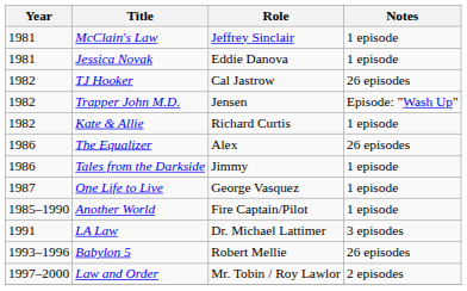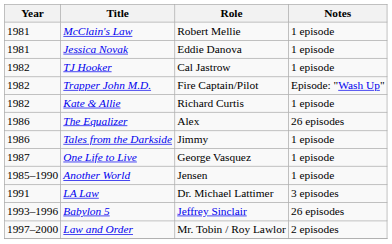 <table class="wikitable sortable">
 <tr>
 <th>Year</th>
 <th>Title</th>
 <th>Role</th>
 <th>Notes</th>
 </tr>
 <tr>
 <td>1981</td>
 <td><em><a href='#'>McClain's Law</a></em></td>
-<td><a href='#'>Jeffrey Sinclair</a></td>
+<td>Robert Mellie</td>
 <td>1 episode</td>
 </tr>
 <tr>
 <td>1981</td>
 <td><em><a href='#'>Jessica Novak</a></em></td>
 <td>Eddie Danova</td>
 <td>1 episode</td>
 </tr>
 <tr>
 <td>1982</td>
 <td><em><a href='#'>TJ Hooker</a></em></td>
 <td>Cal Jastrow</td>
-<td>26 episodes</td>
+<td>1 episode</td>
 </tr>
 <tr>
 <td>1982</td>
 <td><em><a href='#'>Trapper John M.D.</a></em></td>
-<td>Jensen</td>
+<td>Fire Captain/Pilot</td>
 <td>Episode: "<a href='#'>Wash Up</a>"</td>
 </tr>
 <tr>
 <td>1982</td>
 <td><em><a href='#'>Kate & Allie</a></em></td>
 <td>Richard Curtis</td>
 <td>1 episode</td>
 </tr>
 <tr>
 <td>1986</td>
 <td><em><a href='#'>The Equalizer</a></em></td>
 <td>Alex</td>
 <td>26 episodes</td>
 </tr>
 <tr>
 <td>1986</td>
 <td><em><a href='#'>Tales from the Darkside</a></em></td>
 <td>Jimmy</td>
 <td>1 episode</td>
 </tr>
 <tr>
 <td>1987</td>
 <td><em><a href='#'>One Life to Live</a></em></td>
 <td>George Vasquez</td>
 <td>1 episode</td>
 </tr>
 <tr>
 <td>1985–1990</td>
 <td><em><a href='#'>Another World</a></em></td>
-<td>Fire Captain/Pilot</td>
+<td>Jensen</td>
 <td>1 episode</td>
 </tr>
 <tr>
 <td>1991</td>
 <td><em><a href='#'>LA Law</a></em></td>
 <td>Dr. Michael Lattimer</td>
 <td>3 episodes</td>
 </tr>
 <tr>
 <td>1993–1996</td>
 <td><em><a href='#'>Babylon 5</a></em></td>
-<td>Robert Mellie</td>
+<td><a href='#'>Jeffrey Sinclair</a></td>
 <td>26 episodes</td>
 </tr>
 <tr>
 <td>1997–2000</td>
 <td><em><a href='#'>Law and Order</a></em></td>
 <td>Mr. Tobin / Roy Lawlor</td>
 <td>2 episodes</td>
 </tr>
 <tr>
 </tr>
 </table>
